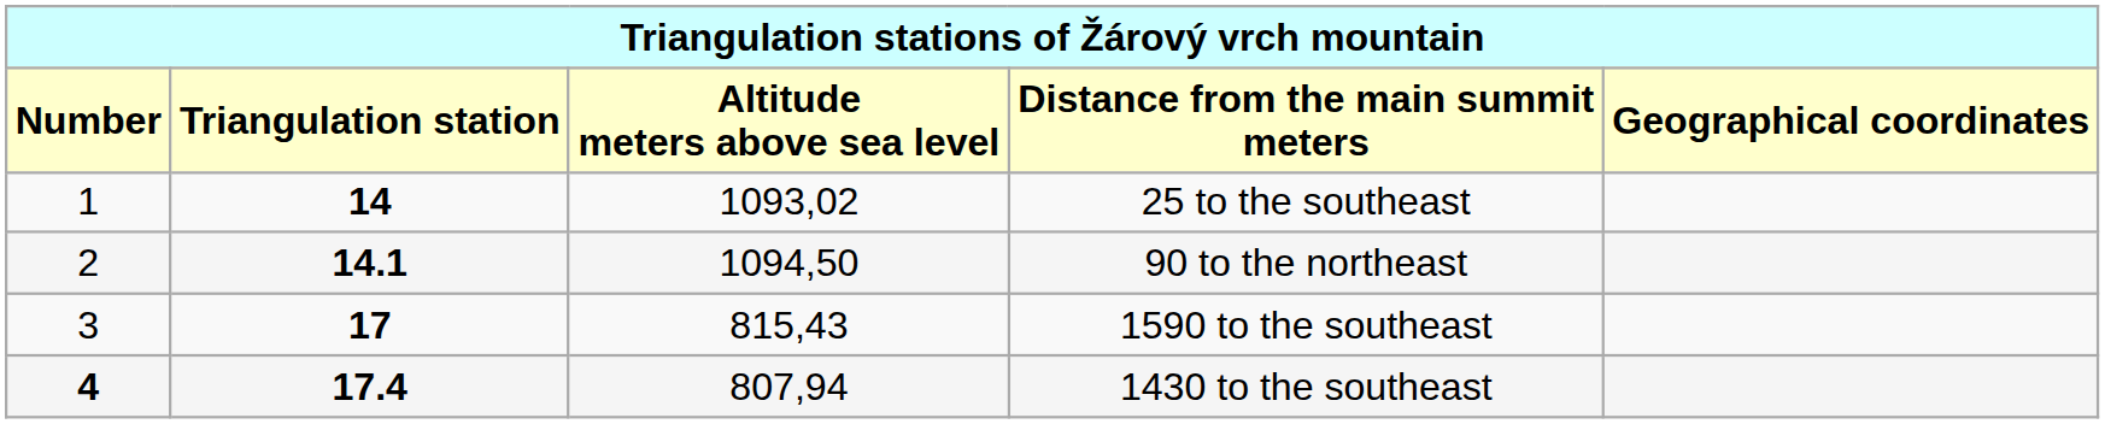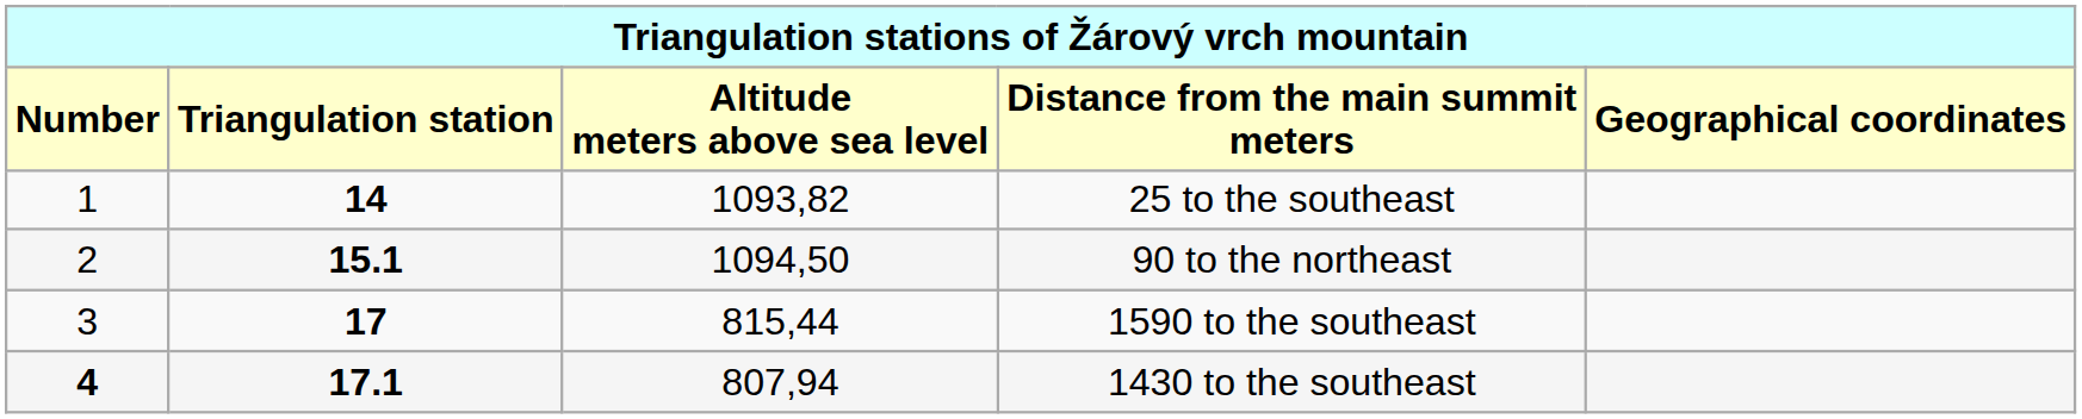 <table class="wikitable" style="font-size:90%">
 <tr>
 <td colspan="5" align="center" bgcolor="#CCFFFF"> <strong>Triangulation stations of Žárový vrch mountain</strong></td>
 </tr>
 <tr bgcolor="#FFFFCC">
 <td align="center"><strong>Number</strong></td>
 <td align="center"><strong>Triangulation station</strong></td>
 <td align="center"><strong>Altitude</strong><br><strong>meters above sea level</strong></td>
 <td align="center"><strong>Distance from the main summit</strong><br><strong>meters</strong></td>
 <td align="center"><strong>Geographical coordinates</strong></td>
 </tr>
 <tr>
 <td align="center">1</td>
 <td align="center"><strong>14</strong></td>
-<td align="center">1093,02</td>
+<td align="center">1093,82</td>
 <td align="center">25 to the southeast</td>
 <td align="center"></td>
 </tr>
 <tr bgcolor="#F5F5F5">
 <td align="center">2</td>
-<td align="center"><strong>14.1</strong></td>
+<td align="center"><strong>15.1</strong></td>
 <td align="center">1094,50</td>
 <td align="center">90 to the northeast</td>
 <td align="center"></td>
 </tr>
 <tr>
 <td align="center">3</td>
 <td align="center"><strong>17</strong></td>
-<td align="center">815,43</td>
+<td align="center">815,44</td>
 <td align="center">1590 to the southeast</td>
 <td align="center"></td>
 </tr>
 <tr bgcolor="#F5F5F5">
 <td align="center"><strong>4</strong></td>
-<td align="center"><strong>17.4</strong></td>
+<td align="center"><strong>17.1</strong></td>
 <td align="center">807,94</td>
 <td align="center">1430 to the southeast</td>
 <td align="center"></td>
 </tr>
 </table>
